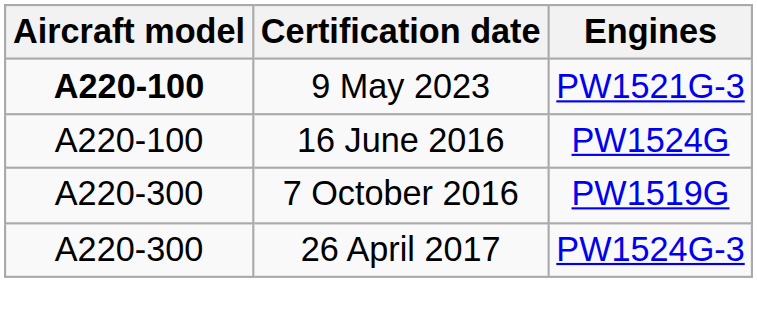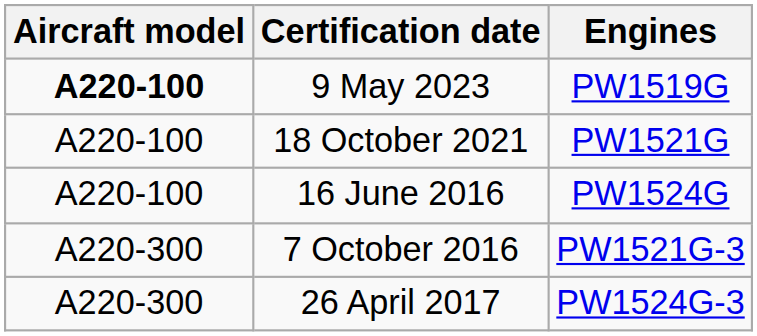 <table class="wikitable sortable" style="text-align: center;">
 <tr>
 <th>Aircraft model</th>
 <th>Certification date</th>
 <th>Engines</th>
 </tr>
 <tr>
 <td><strong>A220-100</strong></td>
 <td>9 May 2023</td>
-<td><a href='#'>PW1521G-3</a></td>
+<td><a href='#'>PW1519G</a></td>
+</tr>
+<tr>
+<td>A220-100</td>
+<td>18 October 2021</td>
+<td><a href='#'>PW1521G</a></td>
 </tr>
 <tr>
 <td>A220-100</td>
 <td>16 June 2016</td>
 <td><a href='#'>PW1524G</a></td>
 </tr>
 <tr>
 <td>A220-300</td>
 <td>7 October 2016</td>
-<td><a href='#'>PW1519G</a></td>
+<td><a href='#'>PW1521G-3</a></td>
 </tr>
 <tr>
 <td>A220-300</td>
 <td>26 April 2017</td>
 <td><a href='#'>PW1524G-3</a></td>
 </tr>
 </table>
